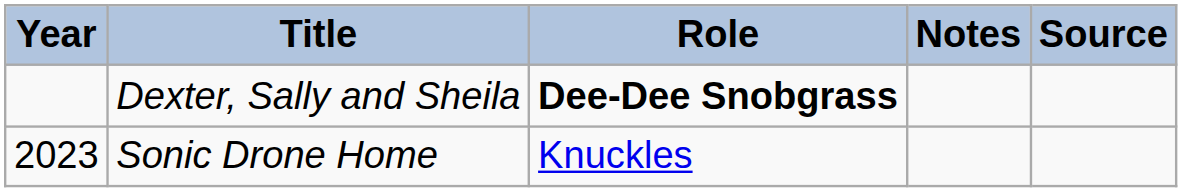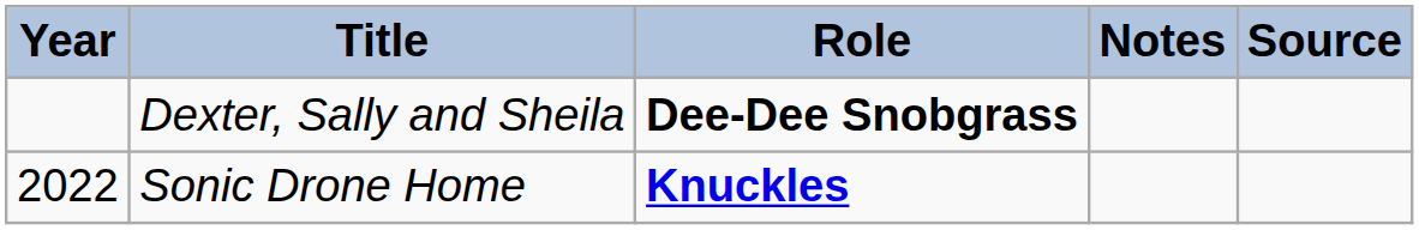 <table class="wikitable sortable mw-collapsible plainrowheaders" style="width=95%;">
 <tr>
 <th style="background:#b0c4de;" scope="col">Year</th>
 <th style="background:#b0c4de;" scope="col">Title</th>
 <th style="background:#b0c4de;" scope="col">Role</th>
 <th style="background:#b0c4de;" scope="col" class="unsortable">Notes</th>
 <th style="background:#b0c4de;" scope="col" class="unsortable">Source</th>
 </tr>
 <tr>
 <td></td>
 <td><em>Dexter, Sally and Sheila</em></td>
 <td><strong>Dee-Dee Snobgrass</strong></td>
 <td></td>
 <td></td>
 </tr>
 <tr>
-<td>2023</td>
+<td>2022</td>
 <td><em>Sonic Drone Home</em></td>
-<td><a href='#'>Knuckles</a></td>
+<td><strong><a href='#'>Knuckles</a></strong></td>
 <td></td>
 <td></td>
 </tr>
 </table>
